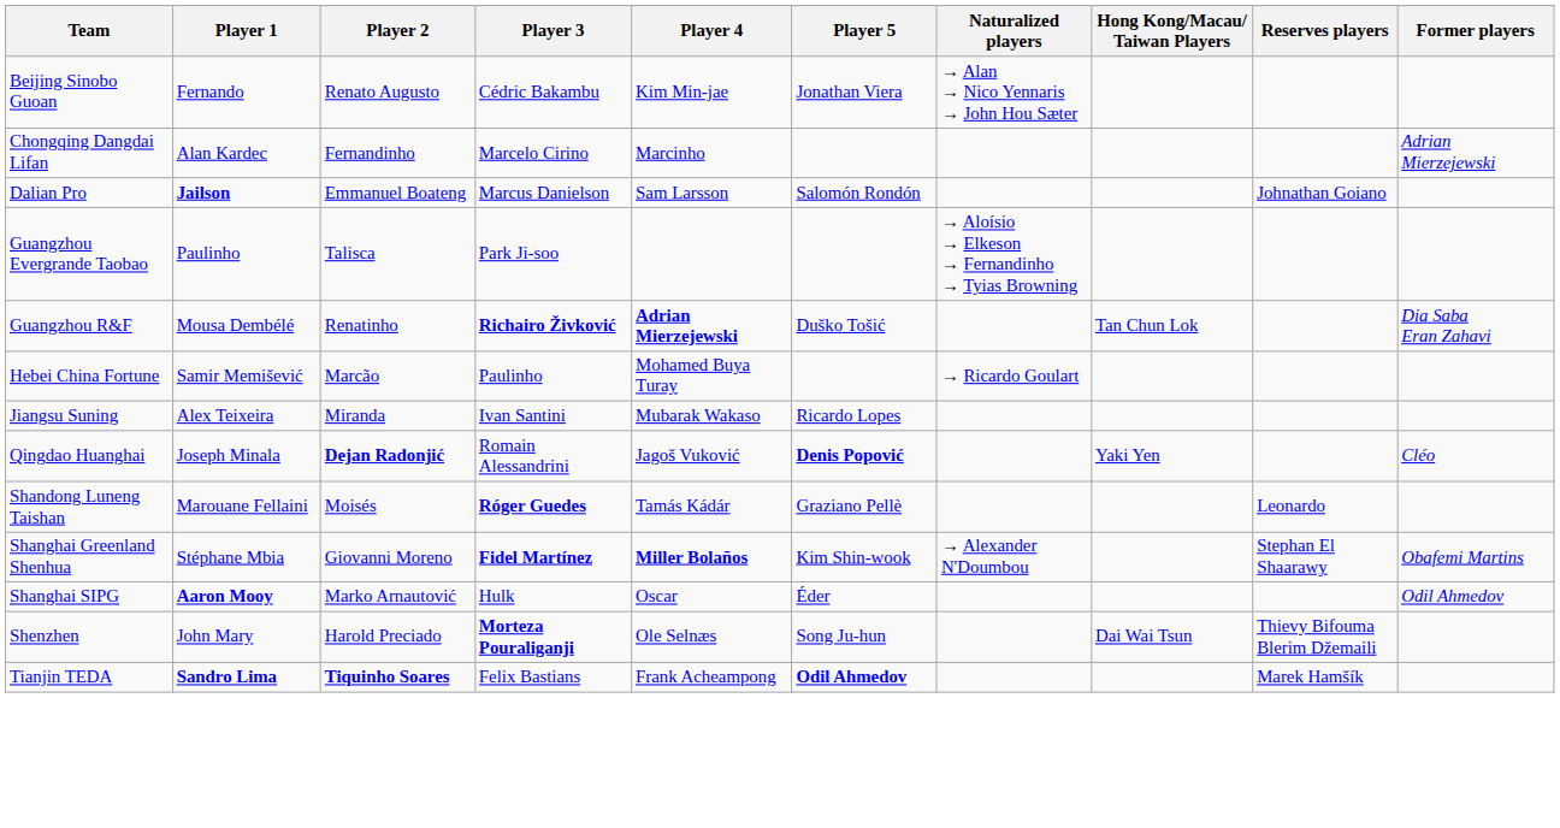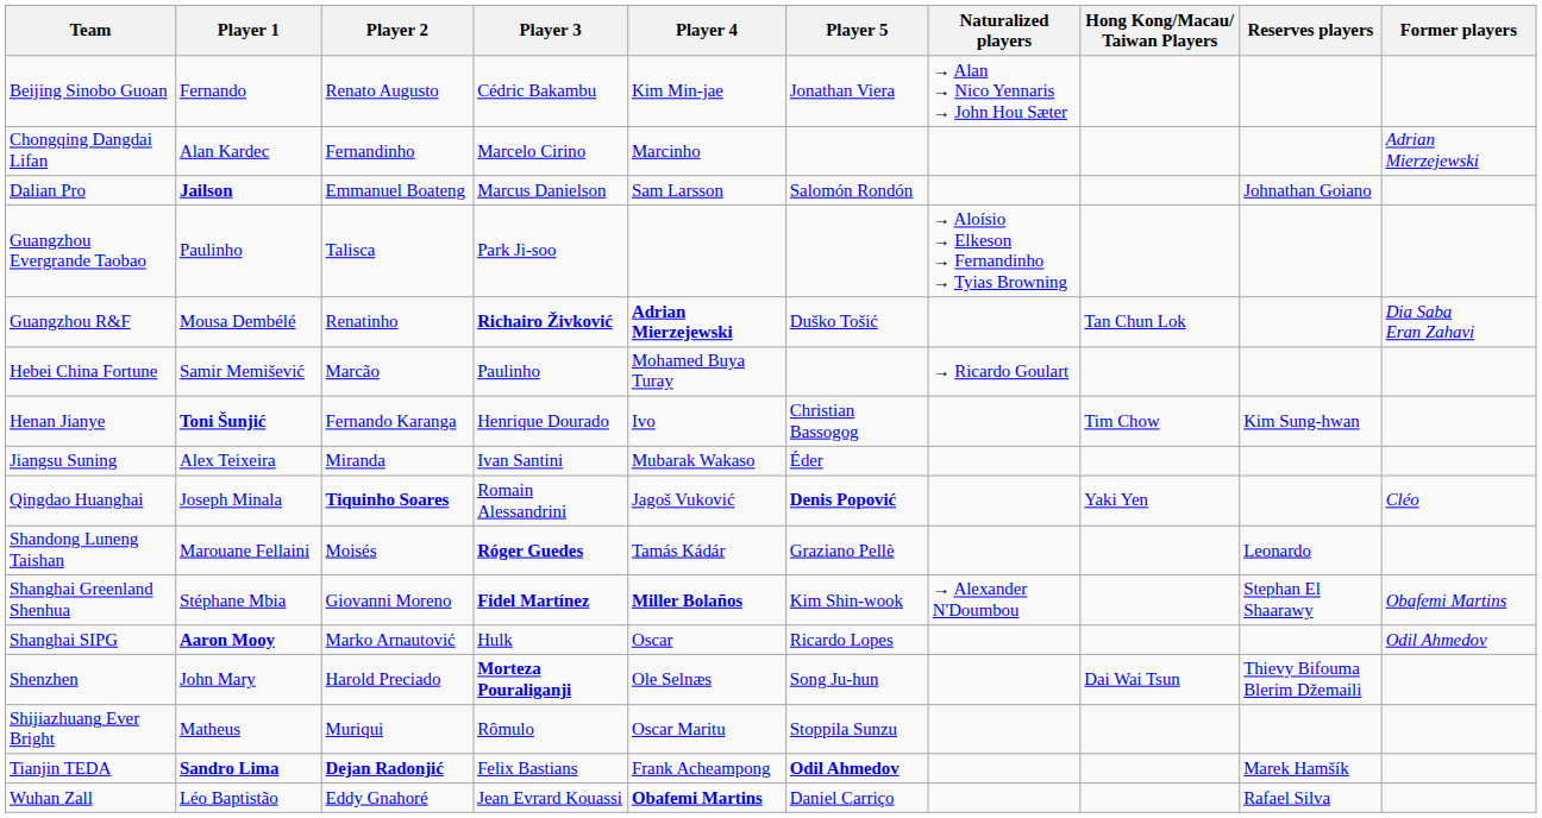 <table class="wikitable" style="font-size:90%;">
 <tr>
 <th width="200">Team</th>
 <th width="170">Player 1</th>
 <th width="170">Player 2</th>
 <th width="170">Player 3</th>
 <th width="170">Player 4</th>
 <th width="170">Player 5</th>
 <th width="170">Naturalized players</th>
 <th width="170">Hong Kong/Macau/<br>Taiwan Players</th>
 <th width="170">Reserves players</th>
 <th width="170">Former players</th>
 </tr>
 <tr>
 <td><a href='#'>Beijing Sinobo Guoan</a></td>
 <td> <a href='#'>Fernando</a></td>
 <td> <a href='#'>Renato Augusto</a></td>
 <td> <a href='#'>Cédric Bakambu</a></td>
 <td> <a href='#'>Kim Min-jae</a></td>
 <td> <a href='#'>Jonathan Viera</a></td>
 <td>→ <a href='#'>Alan</a><br>→ <a href='#'>Nico Yennaris</a><br>→ <a href='#'>John Hou Sæter</a></td>
 <td></td>
 <td></td>
 <td></td>
 </tr>
 <tr>
 <td><a href='#'>Chongqing Dangdai Lifan</a></td>
 <td> <a href='#'>Alan Kardec</a></td>
 <td> <a href='#'>Fernandinho</a></td>
 <td> <a href='#'>Marcelo Cirino</a></td>
 <td> <a href='#'>Marcinho</a></td>
 <td></td>
 <td></td>
 <td></td>
 <td></td>
 <td> <em><a href='#'>Adrian Mierzejewski</a></em></td>
 </tr>
 <tr>
 <td><a href='#'>Dalian Pro</a></td>
 <td> <strong><a href='#'>Jailson</a></strong></td>
 <td> <a href='#'>Emmanuel Boateng</a></td>
 <td> <a href='#'>Marcus Danielson</a></td>
 <td> <a href='#'>Sam Larsson</a></td>
 <td> <a href='#'>Salomón Rondón</a></td>
 <td></td>
 <td></td>
 <td> <a href='#'>Johnathan Goiano</a></td>
 <td></td>
 </tr>
 <tr>
 <td><a href='#'>Guangzhou Evergrande Taobao</a></td>
 <td> <a href='#'>Paulinho</a></td>
 <td> <a href='#'>Talisca</a></td>
 <td> <a href='#'>Park Ji-soo</a></td>
 <td></td>
 <td></td>
 <td>→ <a href='#'>Aloísio</a><br>→ <a href='#'>Elkeson</a><br>→ <a href='#'>Fernandinho</a><br>→ <a href='#'>Tyias Browning</a></td>
 <td></td>
 <td></td>
 <td></td>
 </tr>
 <tr>
 <td><a href='#'>Guangzhou R&F</a></td>
 <td> <a href='#'>Mousa Dembélé</a></td>
 <td> <a href='#'>Renatinho</a></td>
 <td> <strong><a href='#'>Richairo Živković</a></strong></td>
 <td> <strong><a href='#'>Adrian Mierzejewski</a></strong></td>
 <td> <a href='#'>Duško Tošić</a></td>
 <td></td>
 <td> <a href='#'>Tan Chun Lok</a></td>
 <td></td>
 <td> <em><a href='#'>Dia Saba</a></em><br> <em><a href='#'>Eran Zahavi</a></em></td>
 </tr>
 <tr>
 <td><a href='#'>Hebei China Fortune</a></td>
 <td> <a href='#'>Samir Memišević</a></td>
 <td> <a href='#'>Marcão</a></td>
 <td> <a href='#'>Paulinho</a></td>
 <td> <a href='#'>Mohamed Buya Turay</a></td>
 <td></td>
 <td>→ <a href='#'>Ricardo Goulart</a></td>
 <td></td>
 <td></td>
 <td></td>
 </tr>
 <tr>
+<td><a href='#'>Henan Jianye</a></td>
+<td><strong> <a href='#'>Toni Šunjić</a></strong></td>
+<td> <a href='#'>Fernando Karanga</a></td>
+<td> <a href='#'>Henrique Dourado</a></td>
+<td> <a href='#'>Ivo</a></td>
+<td> <a href='#'>Christian Bassogog</a></td>
+<td></td>
+<td> <a href='#'>Tim Chow</a></td>
+<td> <a href='#'>Kim Sung-hwan</a></td>
+<td></td>
+</tr>
+<tr>
 <td><a href='#'>Jiangsu Suning</a></td>
 <td> <a href='#'>Alex Teixeira</a></td>
 <td> <a href='#'>Miranda</a></td>
 <td> <a href='#'>Ivan Santini</a></td>
 <td> <a href='#'>Mubarak Wakaso</a></td>
-<td> <a href='#'>Ricardo Lopes</a></td>
+<td> <a href='#'>Éder</a></td>
 <td></td>
 <td></td>
 <td></td>
 <td></td>
 </tr>
 <tr>
 <td><a href='#'>Qingdao Huanghai</a></td>
 <td> <a href='#'>Joseph Minala</a></td>
-<td> <strong><a href='#'>Dejan Radonjić</a></strong></td>
+<td> <strong><a href='#'>Tiquinho Soares</a></strong></td>
 <td> <a href='#'>Romain Alessandrini</a></td>
 <td> <a href='#'>Jagoš Vuković</a></td>
 <td> <strong><a href='#'>Denis Popović</a></strong></td>
 <td></td>
 <td> <a href='#'>Yaki Yen</a></td>
 <td></td>
 <td> <em><a href='#'>Cléo</a></em></td>
 </tr>
 <tr>
 <td><a href='#'>Shandong Luneng Taishan</a></td>
 <td> <a href='#'>Marouane Fellaini</a></td>
 <td> <a href='#'>Moisés</a></td>
 <td><strong> <a href='#'>Róger Guedes</a></strong></td>
 <td> <a href='#'>Tamás Kádár</a></td>
 <td> <a href='#'>Graziano Pellè</a></td>
 <td></td>
 <td></td>
 <td> <a href='#'>Leonardo</a></td>
 <td></td>
 </tr>
 <tr>
 <td><a href='#'>Shanghai Greenland Shenhua</a></td>
 <td> <a href='#'>Stéphane Mbia</a></td>
 <td> <a href='#'>Giovanni Moreno</a></td>
 <td> <strong><a href='#'>Fidel Martínez</a></strong></td>
 <td> <strong><a href='#'>Miller Bolaños</a></strong></td>
 <td> <a href='#'>Kim Shin-wook</a></td>
 <td>→ <a href='#'>Alexander N'Doumbou</a></td>
 <td></td>
 <td> <a href='#'>Stephan El Shaarawy</a></td>
 <td> <em><a href='#'>Obafemi Martins</a></em></td>
 </tr>
 <tr>
 <td><a href='#'>Shanghai SIPG</a></td>
 <td> <strong><a href='#'>Aaron Mooy</a></strong></td>
 <td> <a href='#'>Marko Arnautović</a></td>
 <td> <a href='#'>Hulk</a></td>
 <td> <a href='#'>Oscar</a></td>
-<td> <a href='#'>Éder</a></td>
+<td> <a href='#'>Ricardo Lopes</a></td>
 <td></td>
 <td></td>
 <td></td>
 <td> <em><a href='#'>Odil Ahmedov</a></em></td>
 </tr>
 <tr>
 <td><a href='#'>Shenzhen</a></td>
 <td> <a href='#'>John Mary</a></td>
 <td> <a href='#'>Harold Preciado</a></td>
 <td> <strong><a href='#'>Morteza Pouraliganji</a></strong></td>
 <td> <a href='#'>Ole Selnæs</a></td>
 <td> <a href='#'>Song Ju-hun</a></td>
 <td></td>
 <td> <a href='#'>Dai Wai Tsun</a></td>
 <td> <a href='#'>Thievy Bifouma</a><br> <a href='#'>Blerim Džemaili</a></td>
 <td></td>
 </tr>
 <tr>
+<td><a href='#'>Shijiazhuang Ever Bright</a></td>
+<td> <a href='#'>Matheus</a></td>
+<td> <a href='#'>Muriqui</a></td>
+<td> <a href='#'>Rômulo</a></td>
+<td> <a href='#'>Oscar Maritu</a></td>
+<td> <a href='#'>Stoppila Sunzu</a></td>
+<td></td>
+<td></td>
+<td></td>
+<td></td>
+</tr>
+<tr>
 <td><a href='#'>Tianjin TEDA</a></td>
 <td> <strong><a href='#'>Sandro Lima</a></strong></td>
-<td> <strong><a href='#'>Tiquinho Soares</a></strong></td>
+<td> <strong><a href='#'>Dejan Radonjić</a></strong></td>
 <td> <a href='#'>Felix Bastians</a></td>
 <td> <a href='#'>Frank Acheampong</a></td>
 <td> <strong><a href='#'>Odil Ahmedov</a></strong></td>
 <td></td>
 <td></td>
 <td> <a href='#'>Marek Hamšík</a></td>
 <td></td>
 </tr>
+<tr>
+<td><a href='#'>Wuhan Zall</a></td>
+<td> <a href='#'>Léo Baptistão</a></td>
+<td> <a href='#'>Eddy Gnahoré</a></td>
+<td> <a href='#'>Jean Evrard Kouassi</a></td>
+<td> <strong><a href='#'>Obafemi Martins</a></strong></td>
+<td> <a href='#'>Daniel Carriço</a></td>
+<td></td>
+<td></td>
+<td> <a href='#'>Rafael Silva</a></td>
+<td></td>
+</tr>
 </table>
